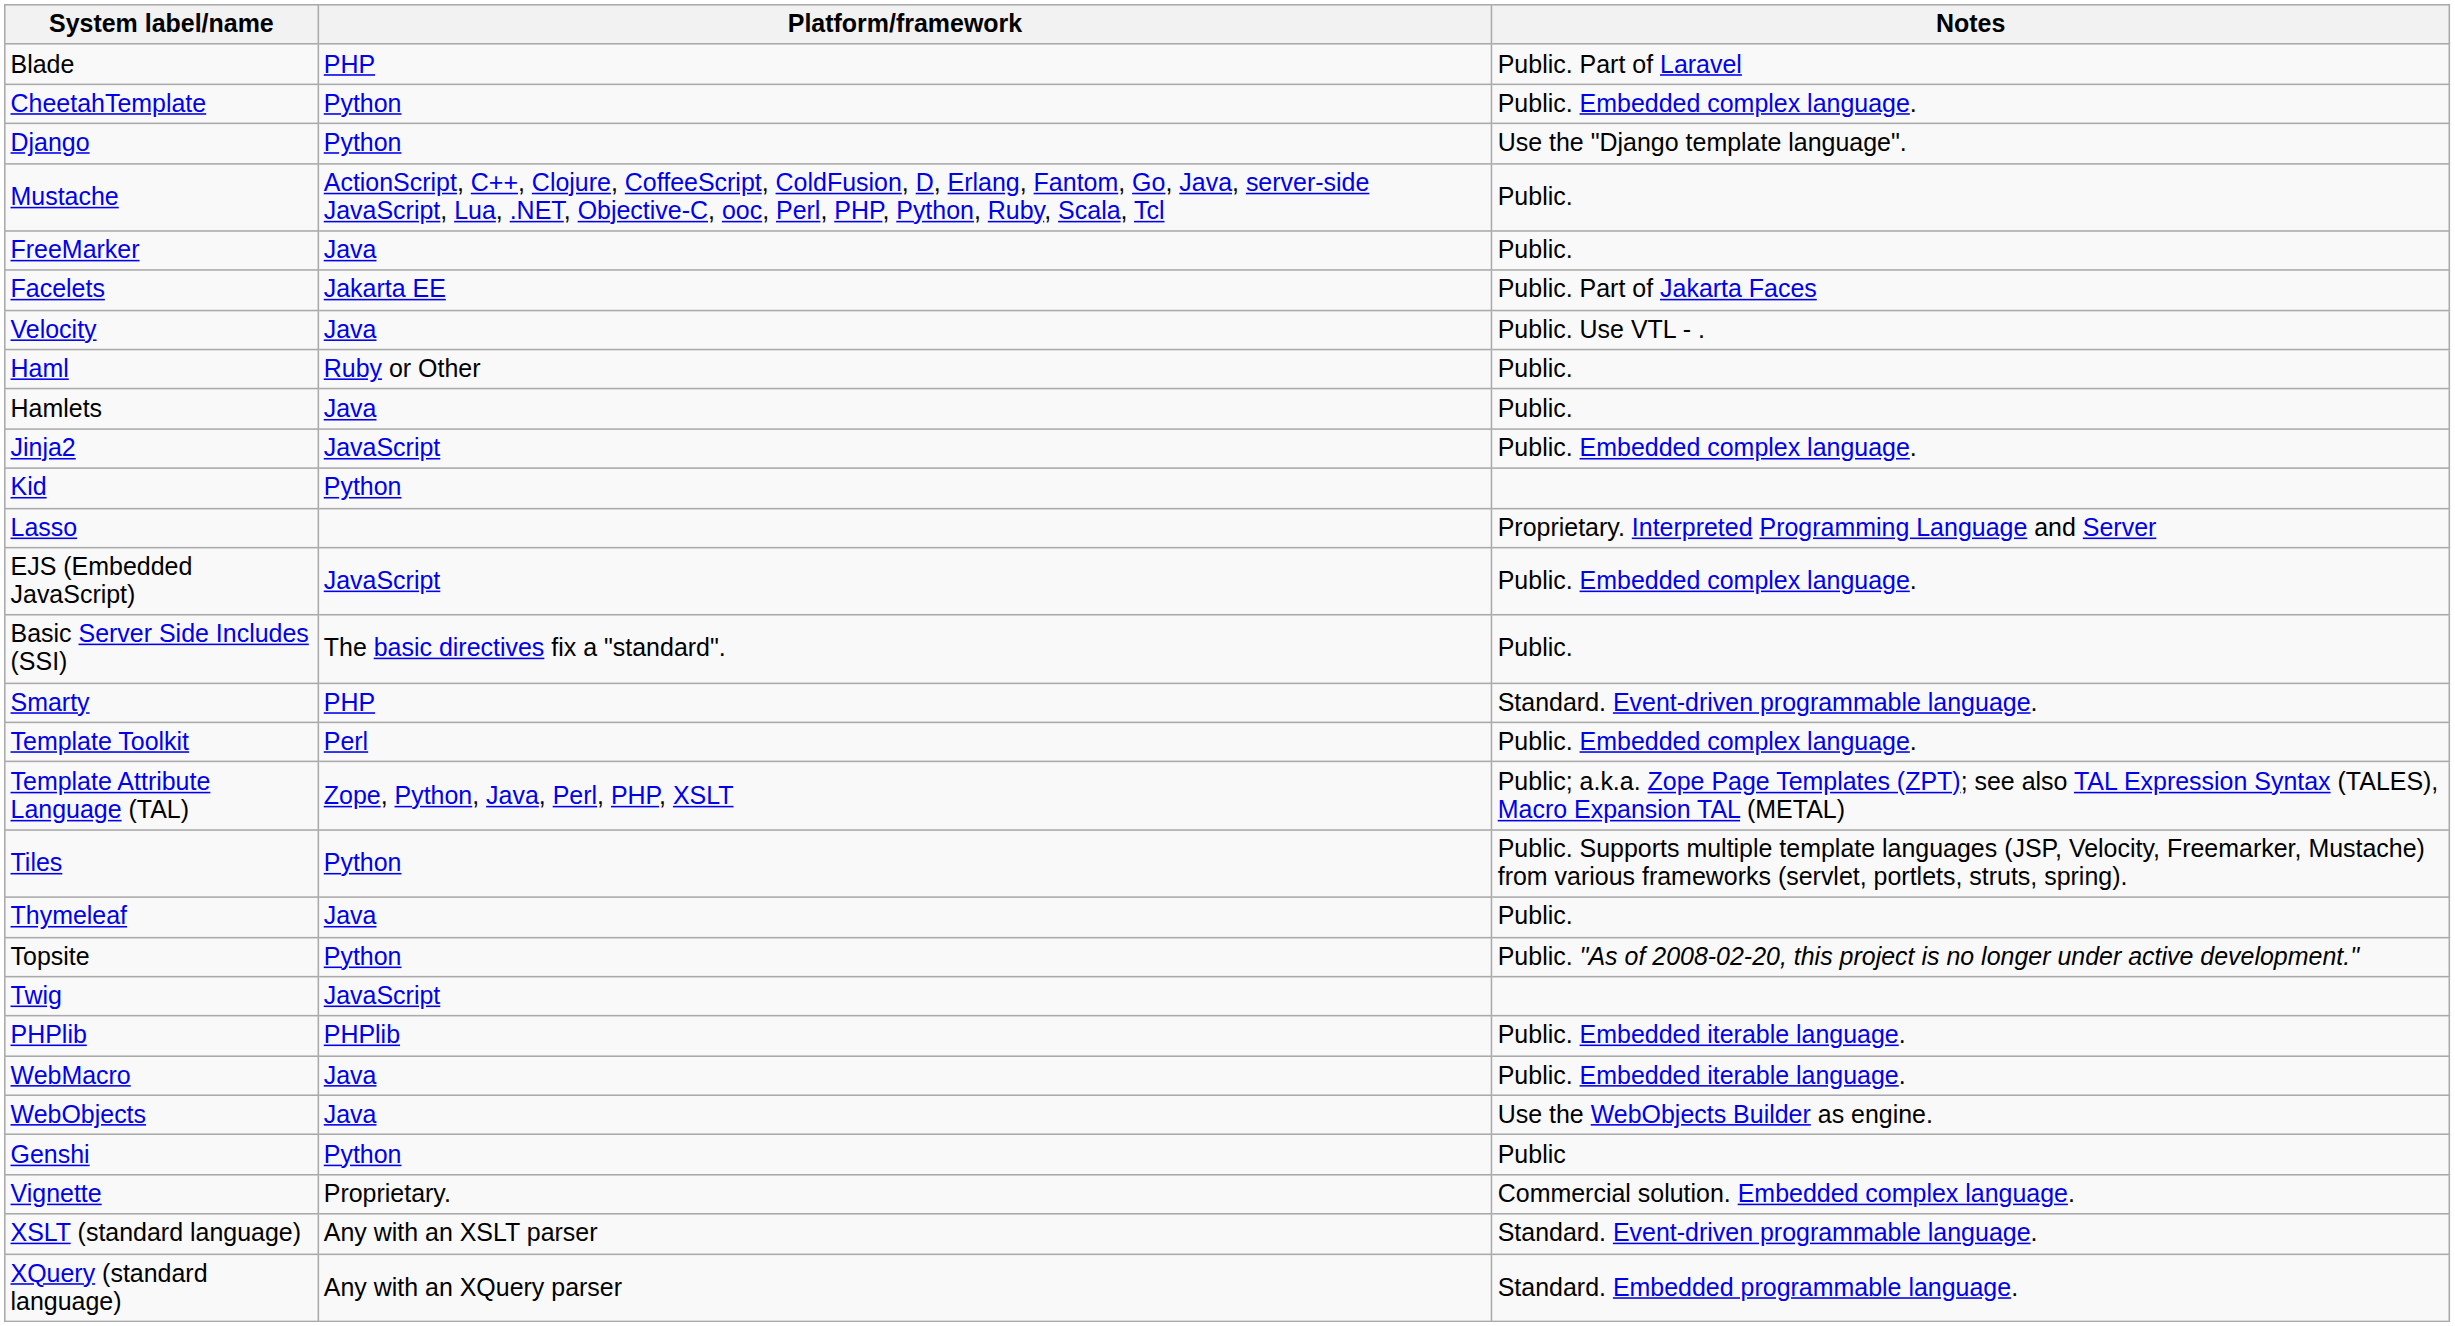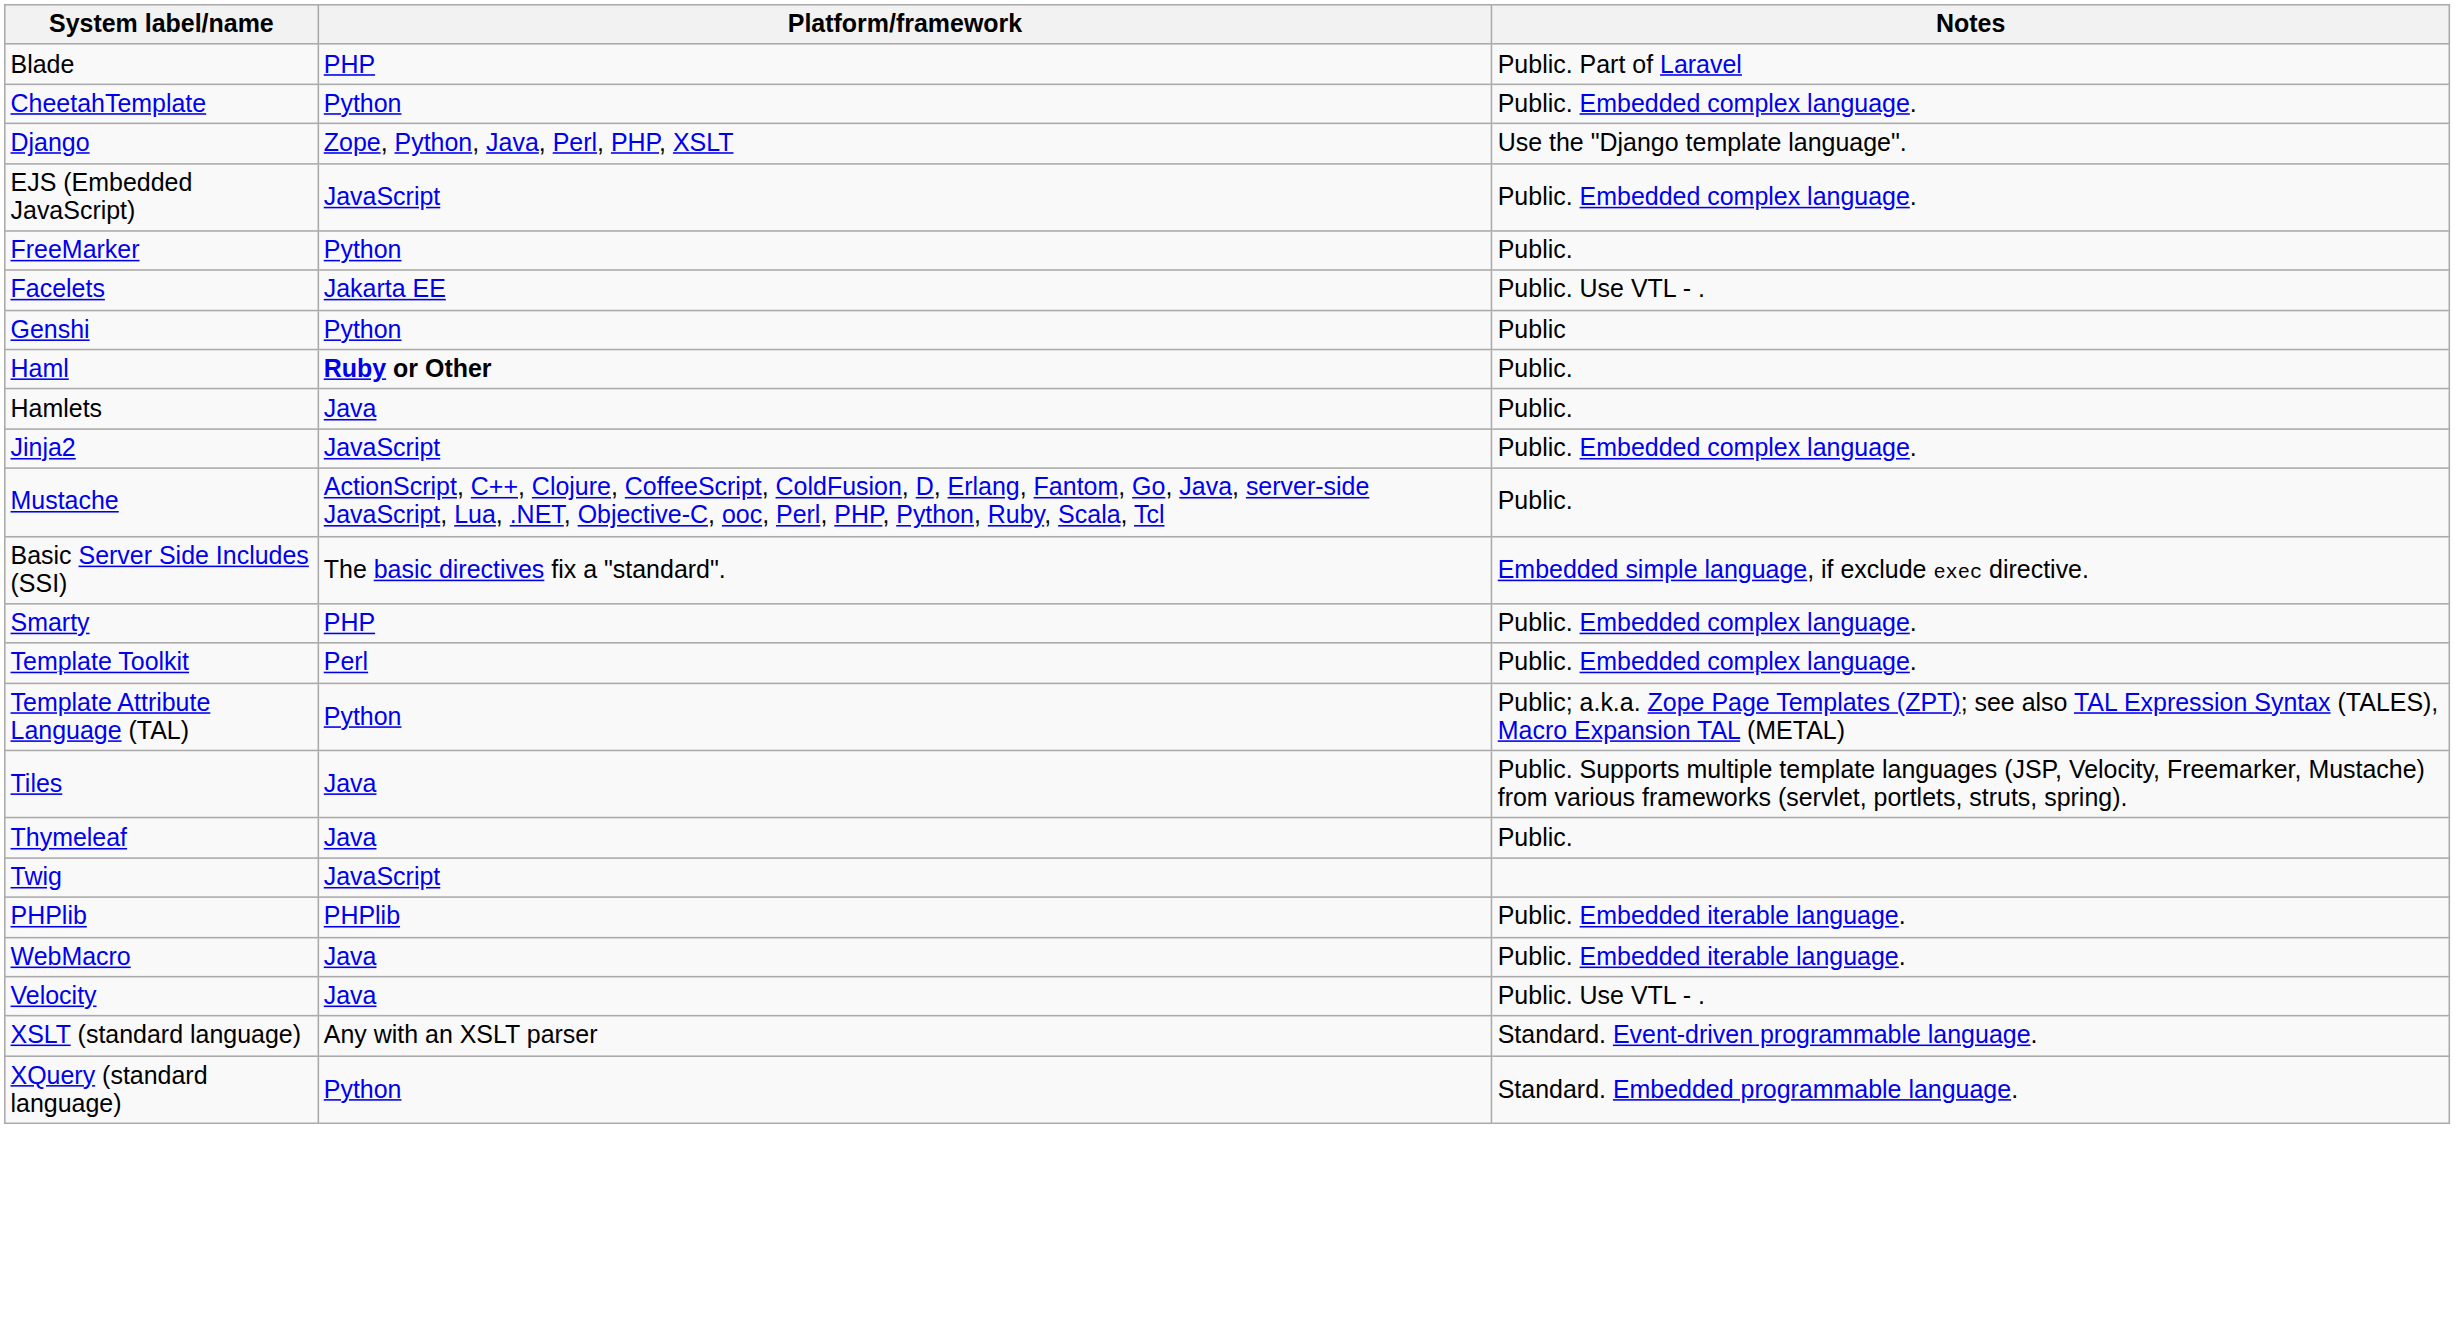 <table class="wikitable sortable">
 <tr>
 <th>System label/name</th>
 <th>Platform/framework</th>
 <th>Notes</th>
 </tr>
 <tr>
 <td>Blade</td>
 <td><a href='#'>PHP</a></td>
 <td>Public. Part of <a href='#'>Laravel</a></td>
 </tr>
 <tr>
 <td><a href='#'>CheetahTemplate</a></td>
 <td><a href='#'>Python</a></td>
 <td>Public. <a href='#'>Embedded complex language</a>.</td>
 </tr>
 <tr>
 <td><a href='#'>Django</a></td>
-<td><a href='#'>Python</a></td>
+<td><a href='#'>Zope</a>, <a href='#'>Python</a>, <a href='#'>Java</a>, <a href='#'>Perl</a>, <a href='#'>PHP</a>, <a href='#'>XSLT</a></td>
 <td>Use the "Django template language".</td>
 </tr>
 <tr>
-<td><a href='#'>Mustache</a></td>
-<td><a href='#'>ActionScript</a>, <a href='#'>C++</a>, <a href='#'>Clojure</a>, <a href='#'>CoffeeScript</a>, <a href='#'>ColdFusion</a>, <a href='#'>D</a>, <a href='#'>Erlang</a>, <a href='#'>Fantom</a>, <a href='#'>Go</a>, <a href='#'>Java</a>, <a href='#'>server-side JavaScript</a>, <a href='#'>Lua</a>, <a href='#'>.NET</a>, <a href='#'>Objective-C</a>, <a href='#'>ooc</a>, <a href='#'>Perl</a>, <a href='#'>PHP</a>, <a href='#'>Python</a>, <a href='#'>Ruby</a>, <a href='#'>Scala</a>, <a href='#'>Tcl</a></td>
-<td>Public.</td>
+<td>EJS (Embedded JavaScript)</td>
+<td><a href='#'>JavaScript</a></td>
+<td>Public. <a href='#'>Embedded complex language</a>.</td>
 </tr>
 <tr>
 <td><a href='#'>FreeMarker</a></td>
-<td><a href='#'>Java</a></td>
+<td><a href='#'>Python</a></td>
 <td>Public.</td>
 </tr>
 <tr>
 <td><a href='#'>Facelets</a></td>
 <td><a href='#'>Jakarta EE</a></td>
-<td>Public. Part of <a href='#'>Jakarta Faces</a></td>
-</tr>
-<tr>
-<td><a href='#'>Velocity</a></td>
-<td><a href='#'>Java</a></td>
 <td>Public. Use VTL - .</td>
 </tr>
 <tr>
+<td><a href='#'>Genshi</a></td>
+<td><a href='#'>Python</a></td>
+<td>Public</td>
+</tr>
+<tr>
 <td><a href='#'>Haml</a></td>
-<td><a href='#'>Ruby</a> or Other</td>
+<td><strong><a href='#'>Ruby</a> or Other</strong></td>
 <td>Public.</td>
 </tr>
 <tr>
 <td>Hamlets</td>
 <td><a href='#'>Java</a></td>
 <td>Public.</td>
 </tr>
 <tr>
 <td><a href='#'>Jinja2</a></td>
 <td><a href='#'>JavaScript</a></td>
 <td>Public. <a href='#'>Embedded complex language</a>.</td>
 </tr>
 <tr>
-<td><a href='#'>Kid</a></td>
-<td><a href='#'>Python</a></td>
-<td></td>
-</tr>
-<tr>
-<td><a href='#'>Lasso</a></td>
-<td></td>
-<td>Proprietary. <a href='#'>Interpreted</a> <a href='#'>Programming Language</a> and <a href='#'>Server</a></td>
-</tr>
-<tr>
-<td>EJS (Embedded JavaScript)</td>
-<td><a href='#'>JavaScript</a></td>
-<td>Public. <a href='#'>Embedded complex language</a>.</td>
+<td><a href='#'>Mustache</a></td>
+<td><a href='#'>ActionScript</a>, <a href='#'>C++</a>, <a href='#'>Clojure</a>, <a href='#'>CoffeeScript</a>, <a href='#'>ColdFusion</a>, <a href='#'>D</a>, <a href='#'>Erlang</a>, <a href='#'>Fantom</a>, <a href='#'>Go</a>, <a href='#'>Java</a>, <a href='#'>server-side JavaScript</a>, <a href='#'>Lua</a>, <a href='#'>.NET</a>, <a href='#'>Objective-C</a>, <a href='#'>ooc</a>, <a href='#'>Perl</a>, <a href='#'>PHP</a>, <a href='#'>Python</a>, <a href='#'>Ruby</a>, <a href='#'>Scala</a>, <a href='#'>Tcl</a></td>
+<td>Public.</td>
 </tr>
 <tr>
 <td>Basic <a href='#'>Server Side Includes</a> (SSI)</td>
 <td>The <a href='#'>basic directives</a> fix a "standard".</td>
-<td>Public.</td>
+<td><a href='#'>Embedded simple language</a>, if exclude <code>exec</code> directive.</td>
 </tr>
 <tr>
 <td><a href='#'>Smarty</a></td>
 <td><a href='#'>PHP</a></td>
-<td>Standard. <a href='#'>Event-driven programmable language</a>.</td>
+<td>Public. <a href='#'>Embedded complex language</a>.</td>
 </tr>
 <tr>
 <td><a href='#'>Template Toolkit</a></td>
 <td><a href='#'>Perl</a></td>
 <td>Public. <a href='#'>Embedded complex language</a>.</td>
 </tr>
 <tr>
 <td><a href='#'>Template Attribute Language</a> (TAL)</td>
-<td><a href='#'>Zope</a>, <a href='#'>Python</a>, <a href='#'>Java</a>, <a href='#'>Perl</a>, <a href='#'>PHP</a>, <a href='#'>XSLT</a></td>
+<td><a href='#'>Python</a></td>
 <td>Public; a.k.a. <a href='#'>Zope Page Templates (ZPT)</a>; see also <a href='#'>TAL Expression Syntax</a> (TALES), <a href='#'>Macro Expansion TAL</a> (METAL)</td>
 </tr>
 <tr>
 <td><a href='#'>Tiles</a></td>
-<td><a href='#'>Python</a></td>
+<td><a href='#'>Java</a></td>
 <td>Public. Supports multiple template languages (JSP, Velocity, Freemarker, Mustache) from various frameworks (servlet, portlets, struts, spring).</td>
 </tr>
 <tr>
 <td><a href='#'>Thymeleaf</a></td>
 <td><a href='#'>Java</a></td>
 <td>Public.</td>
-</tr>
-<tr>
-<td>Topsite</td>
-<td><a href='#'>Python</a></td>
-<td>Public. <em>"As of 2008-02-20, this project is no longer under active development."</em></td>
 </tr>
 <tr>
 <td><a href='#'>Twig</a></td>
 <td><a href='#'>JavaScript</a></td>
 <td></td>
 </tr>
 <tr>
 <td><a href='#'>PHPlib</a></td>
 <td><a href='#'>PHPlib</a></td>
 <td>Public. <a href='#'>Embedded iterable language</a>.</td>
 </tr>
 <tr>
 <td><a href='#'>WebMacro</a></td>
 <td><a href='#'>Java</a></td>
 <td>Public. <a href='#'>Embedded iterable language</a>.</td>
 </tr>
 <tr>
-<td><a href='#'>WebObjects</a></td>
+<td><a href='#'>Velocity</a></td>
 <td><a href='#'>Java</a></td>
-<td>Use the <a href='#'>WebObjects Builder</a> as engine.</td>
-</tr>
-<tr>
-<td><a href='#'>Genshi</a></td>
-<td><a href='#'>Python</a></td>
-<td>Public</td>
-</tr>
-<tr>
-<td><a href='#'>Vignette</a></td>
-<td>Proprietary.</td>
-<td>Commercial solution. <a href='#'>Embedded complex language</a>.</td>
+<td>Public. Use VTL - .</td>
 </tr>
 <tr>
 <td><a href='#'>XSLT</a> (standard language)</td>
 <td>Any with an XSLT parser</td>
 <td>Standard. <a href='#'>Event-driven programmable language</a>.</td>
 </tr>
 <tr>
 <td><a href='#'>XQuery</a> (standard language)</td>
-<td>Any with an XQuery parser</td>
+<td><a href='#'>Python</a></td>
 <td>Standard. <a href='#'>Embedded programmable language</a>.</td>
 </tr>
 </table>
